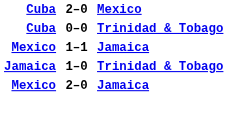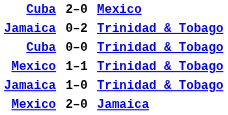 <table style=font-size:90% align=center>
 <tr>
 <td width=20% align=right><strong><a href='#'>Cuba</a></strong></td>
 <td align=center><strong>2–0</strong></td>
 <td><strong><a href='#'>Mexico</a></strong></td>
+</tr>
+<tr>
+<td width=20% align=right><strong><a href='#'>Jamaica</a></strong></td>
+<td align=center><strong>0–2</strong></td>
+<td><strong><a href='#'>Trinidad & Tobago</a></strong></td>
 </tr>
 <tr>
 <td width=20% align=right><strong><a href='#'>Cuba</a></strong></td>
 <td align=center><strong>0–0</strong></td>
 <td><strong><a href='#'>Trinidad & Tobago</a></strong></td>
 </tr>
 <tr>
 <td width=20% align=right><strong><a href='#'>Mexico</a></strong></td>
 <td align=center><strong>1–1</strong></td>
-<td><strong><a href='#'>Jamaica</a></strong></td>
+<td><strong><a href='#'>Trinidad & Tobago</a></strong></td>
 </tr>
 <tr>
 <td width=20% align=right><strong><a href='#'>Jamaica</a></strong></td>
 <td align=center><strong>1–0</strong></td>
 <td><strong><a href='#'>Trinidad & Tobago</a></strong></td>
 </tr>
 <tr>
 <td width=20% align=right><strong><a href='#'>Mexico</a></strong></td>
 <td align=center><strong>2–0</strong></td>
 <td><strong><a href='#'>Jamaica</a></strong></td>
 </tr>
 </table>
